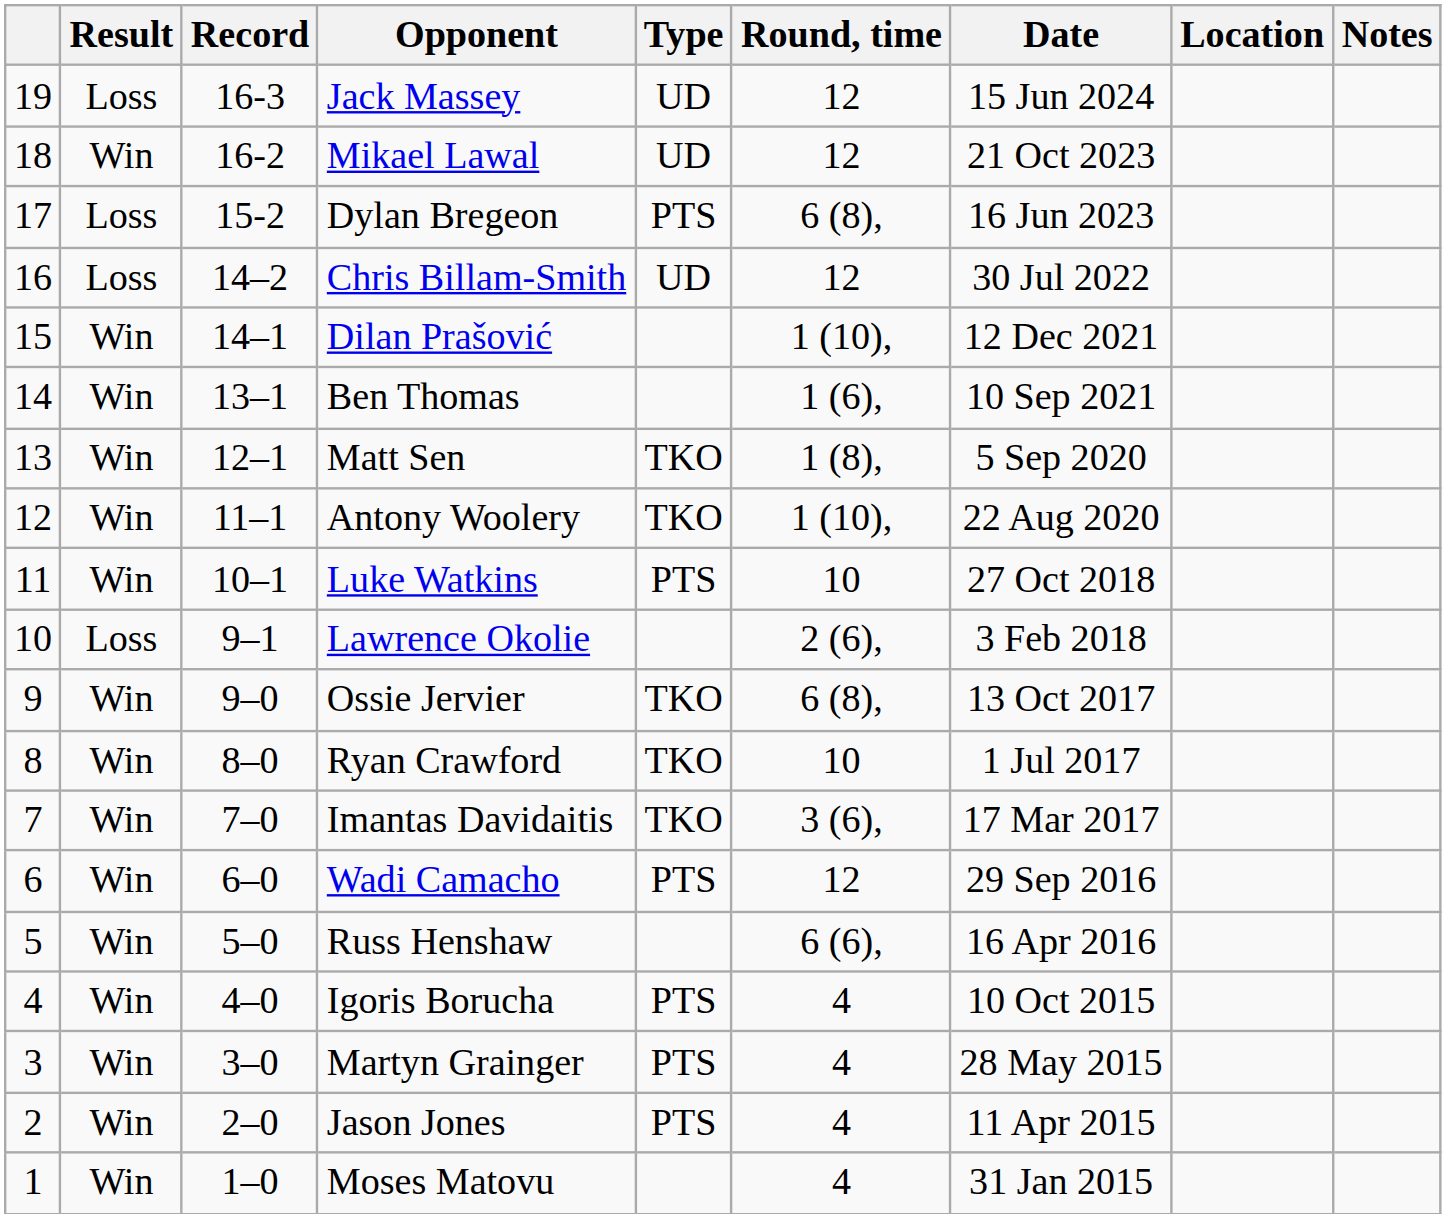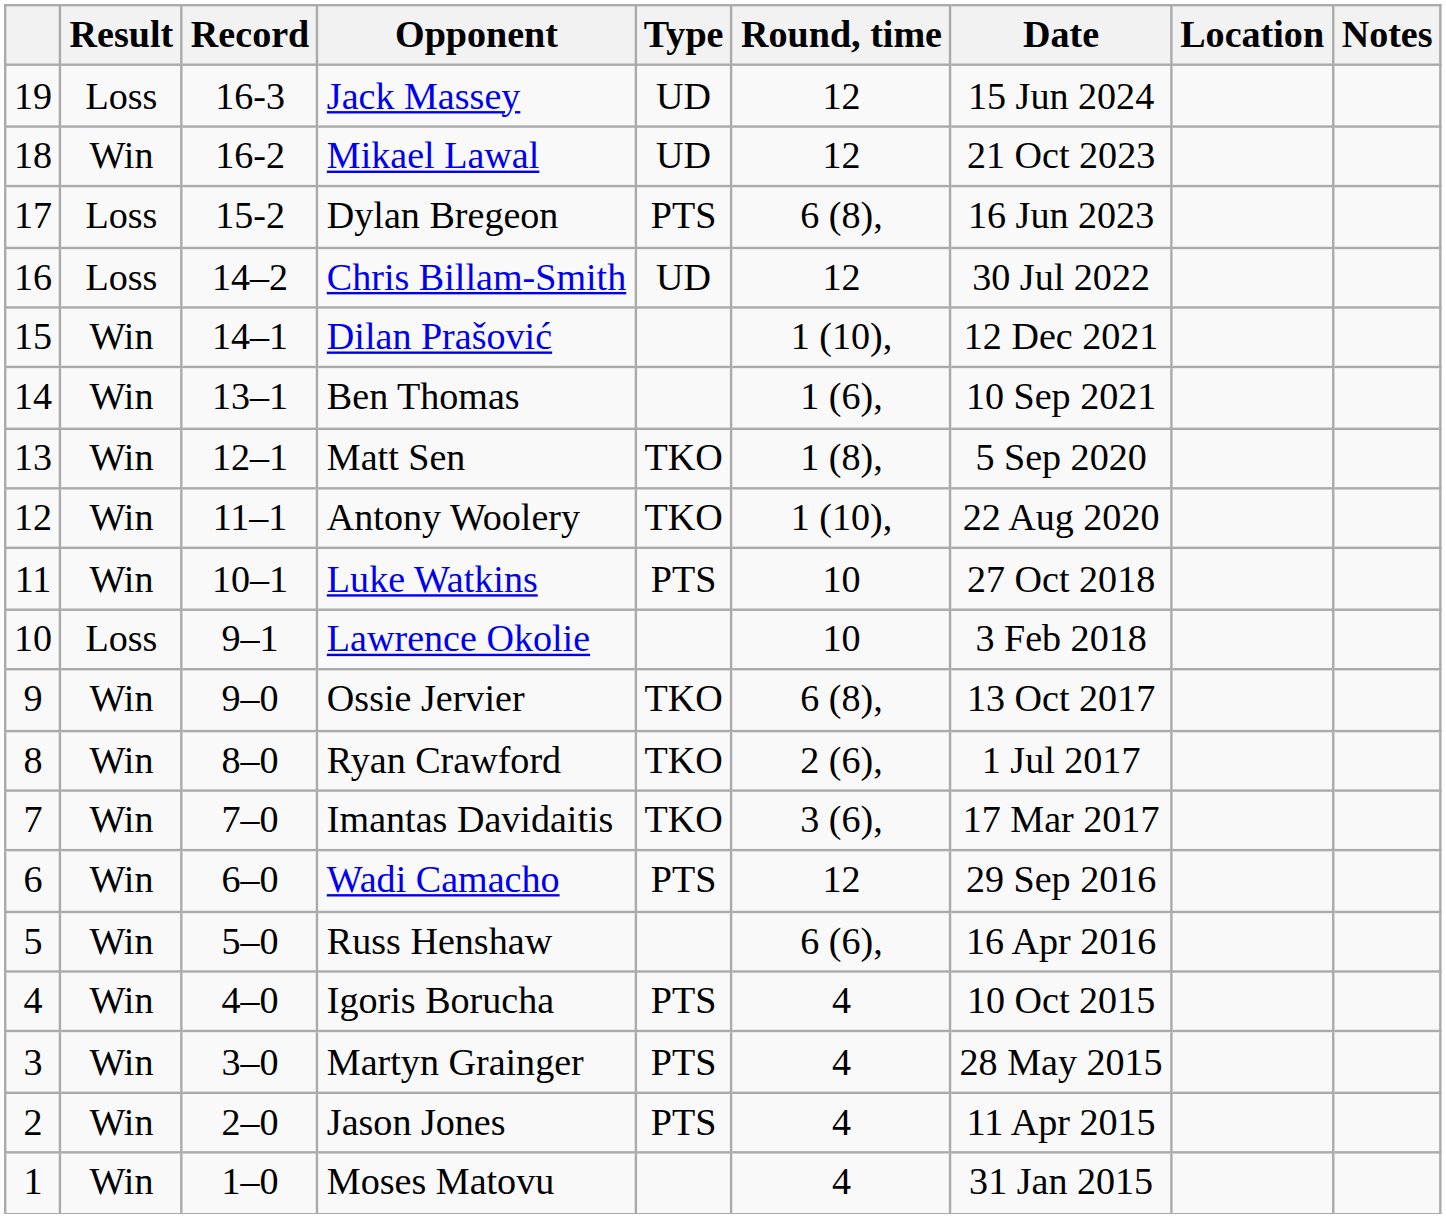 <table class="wikitable" style="text-align:center">
 <tr>
 <th></th>
 <th>Result</th>
 <th>Record</th>
 <th>Opponent</th>
 <th>Type</th>
 <th>Round, time</th>
 <th>Date</th>
 <th>Location</th>
 <th>Notes</th>
 </tr>
 <tr>
 <td>19</td>
 <td>Loss</td>
 <td>16-3</td>
 <td align=left><a href='#'>Jack Massey</a></td>
 <td>UD</td>
 <td>12</td>
 <td>15 Jun 2024</td>
 <td align=left></td>
 <td align=left></td>
 </tr>
 <tr>
 <td>18</td>
 <td>Win</td>
 <td>16-2</td>
 <td style="text-align:left;"><a href='#'>Mikael Lawal</a></td>
 <td>UD</td>
 <td>12</td>
 <td>21 Oct 2023</td>
 <td style="text-align:left;"></td>
 <td style="text-align:left;"></td>
 </tr>
 <tr>
 <td>17</td>
 <td>Loss</td>
 <td>15-2</td>
 <td style="text-align:left;">Dylan Bregeon</td>
 <td>PTS</td>
 <td>6 (8), </td>
 <td>16 Jun 2023</td>
 <td style="text-align:left;"></td>
 <td style="text-align:left;"></td>
 </tr>
 <tr>
 <td>16</td>
 <td>Loss</td>
 <td>14–2</td>
 <td style="text-align:left;"><a href='#'>Chris Billam-Smith</a></td>
 <td>UD</td>
 <td>12</td>
 <td>30 Jul 2022</td>
 <td style="text-align:left;"></td>
 <td style="text-align:left;"></td>
 </tr>
 <tr>
 <td>15</td>
 <td>Win</td>
 <td>14–1</td>
 <td style="text-align:left;"><a href='#'>Dilan Prašović</a></td>
 <td></td>
 <td>1 (10), </td>
 <td>12 Dec 2021</td>
 <td style="text-align:left;"></td>
 <td style="text-align:left;"></td>
 </tr>
 <tr>
 <td>14</td>
 <td>Win</td>
 <td>13–1</td>
 <td style="text-align:left;">Ben Thomas</td>
 <td></td>
 <td>1 (6), </td>
 <td>10 Sep 2021</td>
 <td style="text-align:left;"></td>
 <td style="text-align:left;"></td>
 </tr>
 <tr>
 <td>13</td>
 <td>Win</td>
 <td>12–1</td>
 <td style="text-align:left;">Matt Sen</td>
 <td>TKO</td>
 <td>1 (8), </td>
 <td>5 Sep 2020</td>
 <td style="text-align:left;"></td>
 <td style="text-align:left;"></td>
 </tr>
 <tr>
 <td>12</td>
 <td>Win</td>
 <td>11–1</td>
 <td style="text-align:left;">Antony Woolery</td>
 <td>TKO</td>
 <td>1 (10), </td>
 <td>22 Aug 2020</td>
 <td style="text-align:left;"></td>
 <td style="text-align:left;"></td>
 </tr>
 <tr>
 <td>11</td>
 <td>Win</td>
 <td>10–1</td>
 <td style="text-align:left;"><a href='#'>Luke Watkins</a></td>
 <td>PTS</td>
 <td>10</td>
 <td>27 Oct 2018</td>
 <td style="text-align:left;"></td>
 <td style="text-align:left;"></td>
 </tr>
 <tr>
 <td>10</td>
 <td>Loss</td>
 <td>9–1</td>
 <td style="text-align:left;"><a href='#'>Lawrence Okolie</a></td>
 <td></td>
-<td>2 (6), </td>
+<td>10</td>
 <td>3 Feb 2018</td>
 <td style="text-align:left;"></td>
 <td align=left></td>
 </tr>
 <tr>
 <td>9</td>
 <td>Win</td>
 <td>9–0</td>
 <td style="text-align:left;">Ossie Jervier</td>
 <td>TKO</td>
 <td>6 (8), </td>
 <td>13 Oct 2017</td>
 <td style="text-align:left;"></td>
 <td style="text-align:left;"></td>
 </tr>
 <tr>
 <td>8</td>
 <td>Win</td>
 <td>8–0</td>
 <td style="text-align:left;">Ryan Crawford</td>
 <td>TKO</td>
-<td>10</td>
+<td>2 (6), </td>
 <td>1 Jul 2017</td>
 <td style="text-align:left;"></td>
 <td style="text-align:left;"></td>
 </tr>
 <tr>
 <td>7</td>
 <td>Win</td>
 <td>7–0</td>
 <td style="text-align:left;">Imantas Davidaitis</td>
 <td>TKO</td>
 <td>3 (6), </td>
 <td>17 Mar 2017</td>
 <td style="text-align:left;"></td>
 <td style="text-align:left;"></td>
 </tr>
 <tr>
 <td>6</td>
 <td>Win</td>
 <td>6–0</td>
 <td style="text-align:left;"><a href='#'>Wadi Camacho</a></td>
 <td>PTS</td>
 <td>12</td>
 <td>29 Sep 2016</td>
 <td style="text-align:left;"></td>
 <td align=left></td>
 </tr>
 <tr>
 <td>5</td>
 <td>Win</td>
 <td>5–0</td>
 <td style="text-align:left;">Russ Henshaw</td>
 <td></td>
 <td>6 (6), </td>
 <td>16 Apr 2016</td>
 <td style="text-align:left;"></td>
 <td style="text-align:left;"></td>
 </tr>
 <tr>
 <td>4</td>
 <td>Win</td>
 <td>4–0</td>
 <td style="text-align:left;">Igoris Borucha</td>
 <td>PTS</td>
 <td>4</td>
 <td>10 Oct 2015</td>
 <td style="text-align:left;"></td>
 <td style="text-align:left;"></td>
 </tr>
 <tr>
 <td>3</td>
 <td>Win</td>
 <td>3–0</td>
 <td style="text-align:left;">Martyn Grainger</td>
 <td>PTS</td>
 <td>4</td>
 <td>28 May 2015</td>
 <td style="text-align:left;"></td>
 <td style="text-align:left;"></td>
 </tr>
 <tr>
 <td>2</td>
 <td>Win</td>
 <td>2–0</td>
 <td style="text-align:left;">Jason Jones</td>
 <td>PTS</td>
 <td>4</td>
 <td>11 Apr 2015</td>
 <td style="text-align:left;"></td>
 <td style="text-align:left;"></td>
 </tr>
 <tr>
 <td>1</td>
 <td>Win</td>
 <td>1–0</td>
 <td style="text-align:left;">Moses Matovu</td>
 <td></td>
 <td>4</td>
 <td>31 Jan 2015</td>
 <td style="text-align:left;"></td>
 <td></td>
 </tr>
 <tr>
 </tr>
 </table>
